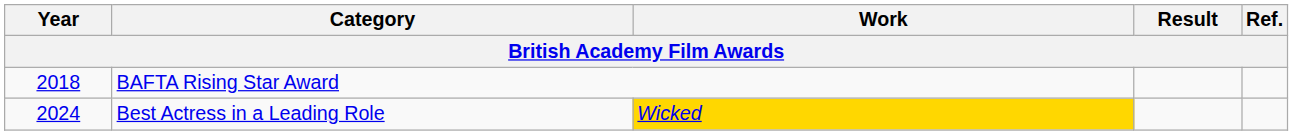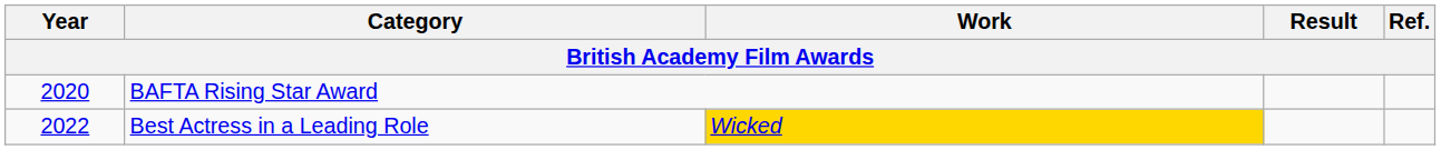 <table class=wikitable>
 <tr>
 <th scope="col" style="width:5em;">Year</th>
 <th scope="col" style="width:26em;">Category</th>
 <th scope="col" style="width:25em;">Work</th>
 <th scope="col" style="width:5em;">Result</th>
 <th>Ref.</th>
 </tr>
 <tr>
 <th colspan=5><a href='#'>British Academy Film Awards</a></th>
 </tr>
 <tr>
-<td style="text-align:center;"><a href='#'>2018</a></td>
+<td style="text-align:center;"><a href='#'>2020</a></td>
 <td colspan=2><a href='#'>BAFTA Rising Star Award</a></td>
 <td></td>
 <td style="text-align:center;"></td>
 </tr>
 <tr>
-<td style="text-align:center;"><a href='#'>2024</a></td>
+<td style="text-align:center;"><a href='#'>2022</a></td>
 <td><a href='#'>Best Actress in a Leading Role</a></td>
 <td style="background: gold;"><em><a href='#'>Wicked</a></em></td>
 <td></td>
 <td style="text-align:center;"></td>
 </tr>
 </table>
